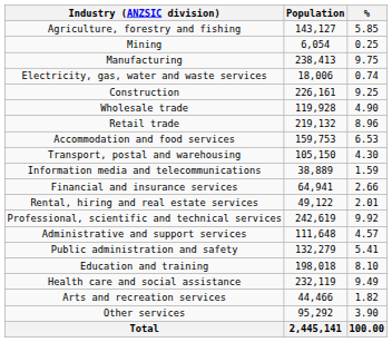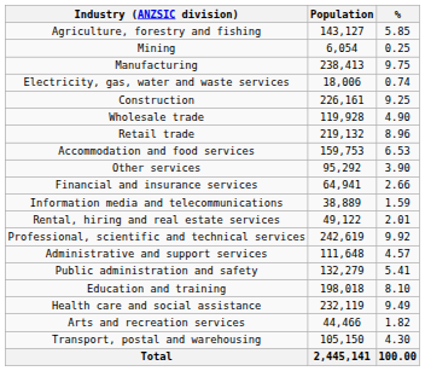 <table class=wikitable style="text-align:center;">
 <tr>
 <th>Industry (<a href='#'>ANZSIC</a> division)</th>
 <th>Population</th>
 <th>%</th>
 </tr>
 <tr>
 <td>Agriculture, forestry and fishing</td>
 <td>143,127</td>
 <td>5.85</td>
 </tr>
 <tr>
 <td>Mining</td>
 <td>6,054</td>
 <td>0.25</td>
 </tr>
 <tr>
 <td>Manufacturing</td>
 <td>238,413</td>
 <td>9.75</td>
 </tr>
 <tr>
 <td>Electricity, gas, water and waste services</td>
 <td>18,006</td>
 <td>0.74</td>
 </tr>
 <tr>
 <td>Construction</td>
 <td>226,161</td>
 <td>9.25</td>
 </tr>
 <tr>
 <td>Wholesale trade</td>
 <td>119,928</td>
 <td>4.90</td>
 </tr>
 <tr>
 <td>Retail trade</td>
 <td>219,132</td>
 <td>8.96</td>
 </tr>
 <tr>
 <td>Accommodation and food services</td>
 <td>159,753</td>
 <td>6.53</td>
 </tr>
 <tr>
-<td>Transport, postal and warehousing</td>
-<td>105,150</td>
-<td>4.30</td>
+<td>Other services</td>
+<td>95,292</td>
+<td>3.90</td>
+</tr>
+<tr>
+<td>Financial and insurance services</td>
+<td>64,941</td>
+<td>2.66</td>
 </tr>
 <tr>
 <td>Information media and telecommunications</td>
 <td>38,889</td>
 <td>1.59</td>
-</tr>
-<tr>
-<td>Financial and insurance services</td>
-<td>64,941</td>
-<td>2.66</td>
 </tr>
 <tr>
 <td>Rental, hiring and real estate services</td>
 <td>49,122</td>
 <td>2.01</td>
 </tr>
 <tr>
 <td>Professional, scientific and technical services</td>
 <td>242,619</td>
 <td>9.92</td>
 </tr>
 <tr>
 <td>Administrative and support services</td>
 <td>111,648</td>
 <td>4.57</td>
 </tr>
 <tr>
 <td>Public administration and safety</td>
 <td>132,279</td>
 <td>5.41</td>
 </tr>
 <tr>
 <td>Education and training</td>
 <td>198,018</td>
 <td>8.10</td>
 </tr>
 <tr>
 <td>Health care and social assistance</td>
 <td>232,119</td>
 <td>9.49</td>
 </tr>
 <tr>
 <td>Arts and recreation services</td>
 <td>44,466</td>
 <td>1.82</td>
 </tr>
 <tr>
-<td>Other services</td>
-<td>95,292</td>
-<td>3.90</td>
+<td>Transport, postal and warehousing</td>
+<td>105,150</td>
+<td>4.30</td>
 </tr>
 <tr>
 <th>Total</th>
 <th>2,445,141</th>
 <th>100.00</th>
 </tr>
 </table>
